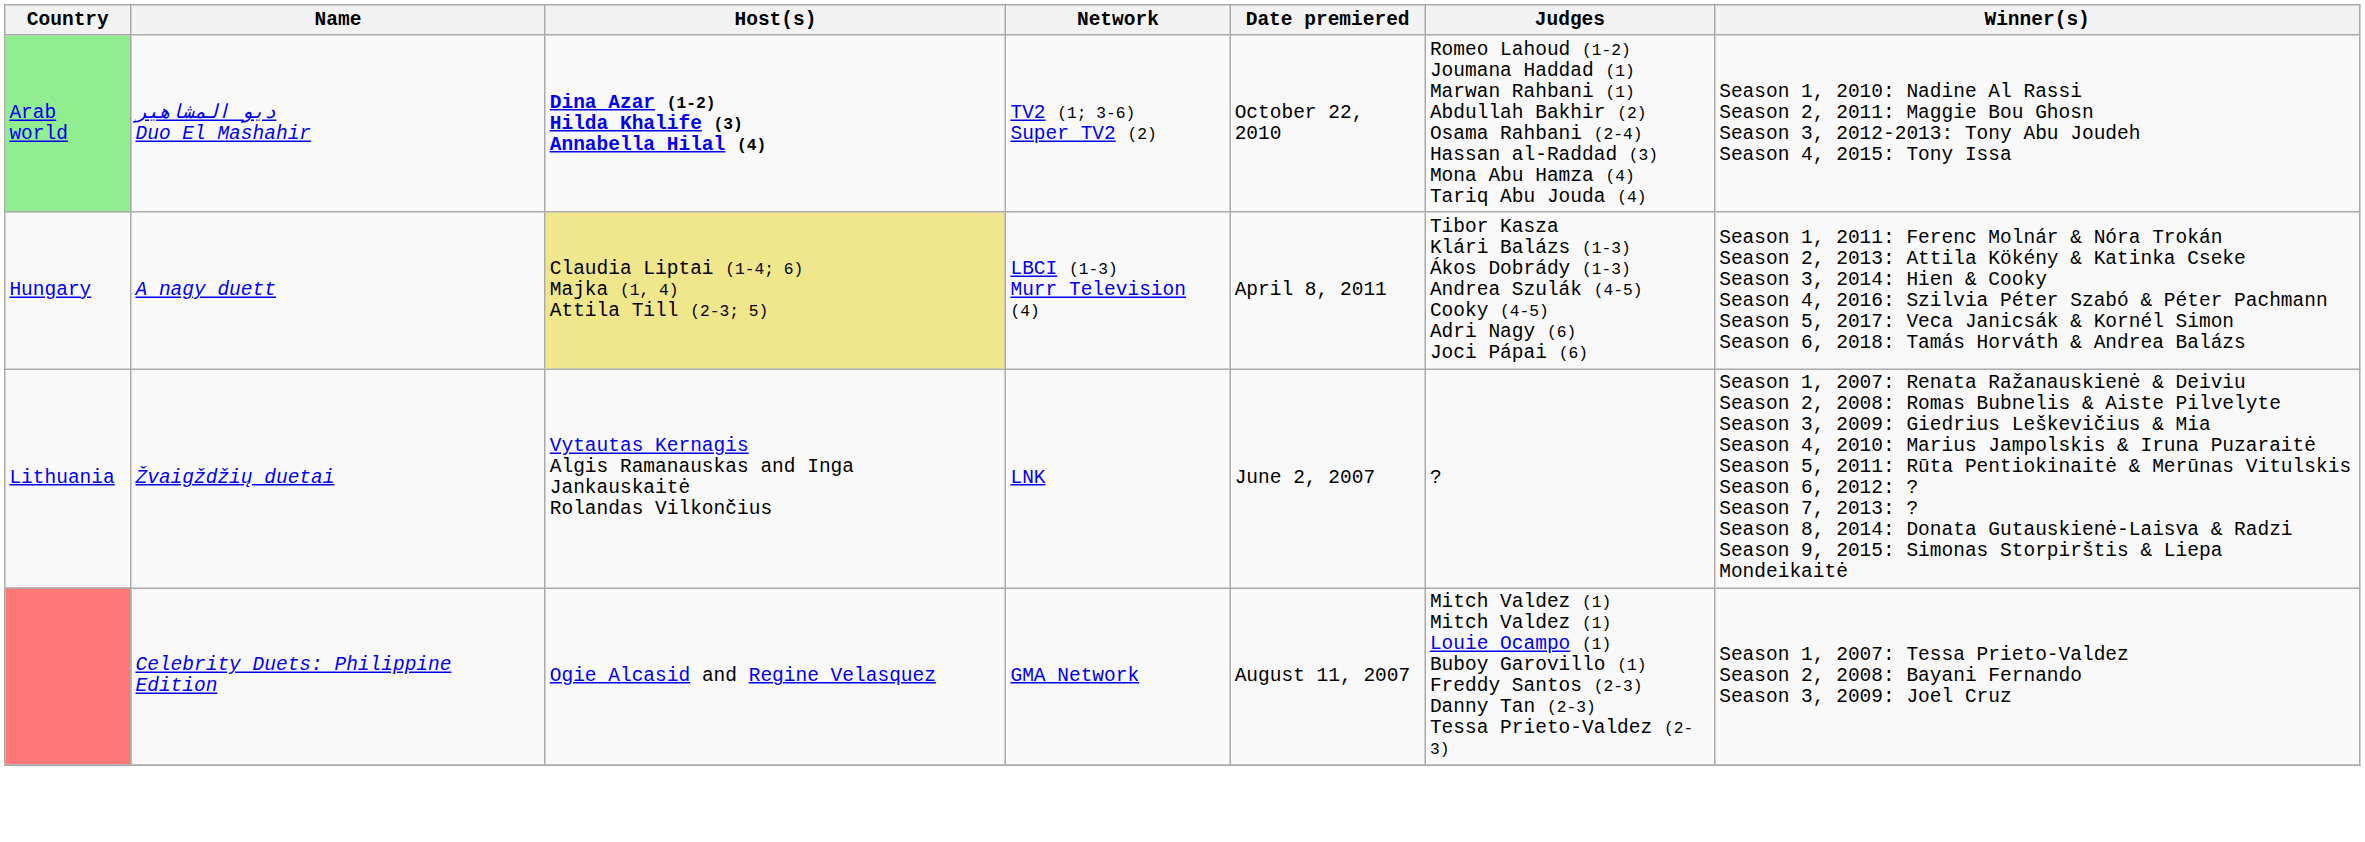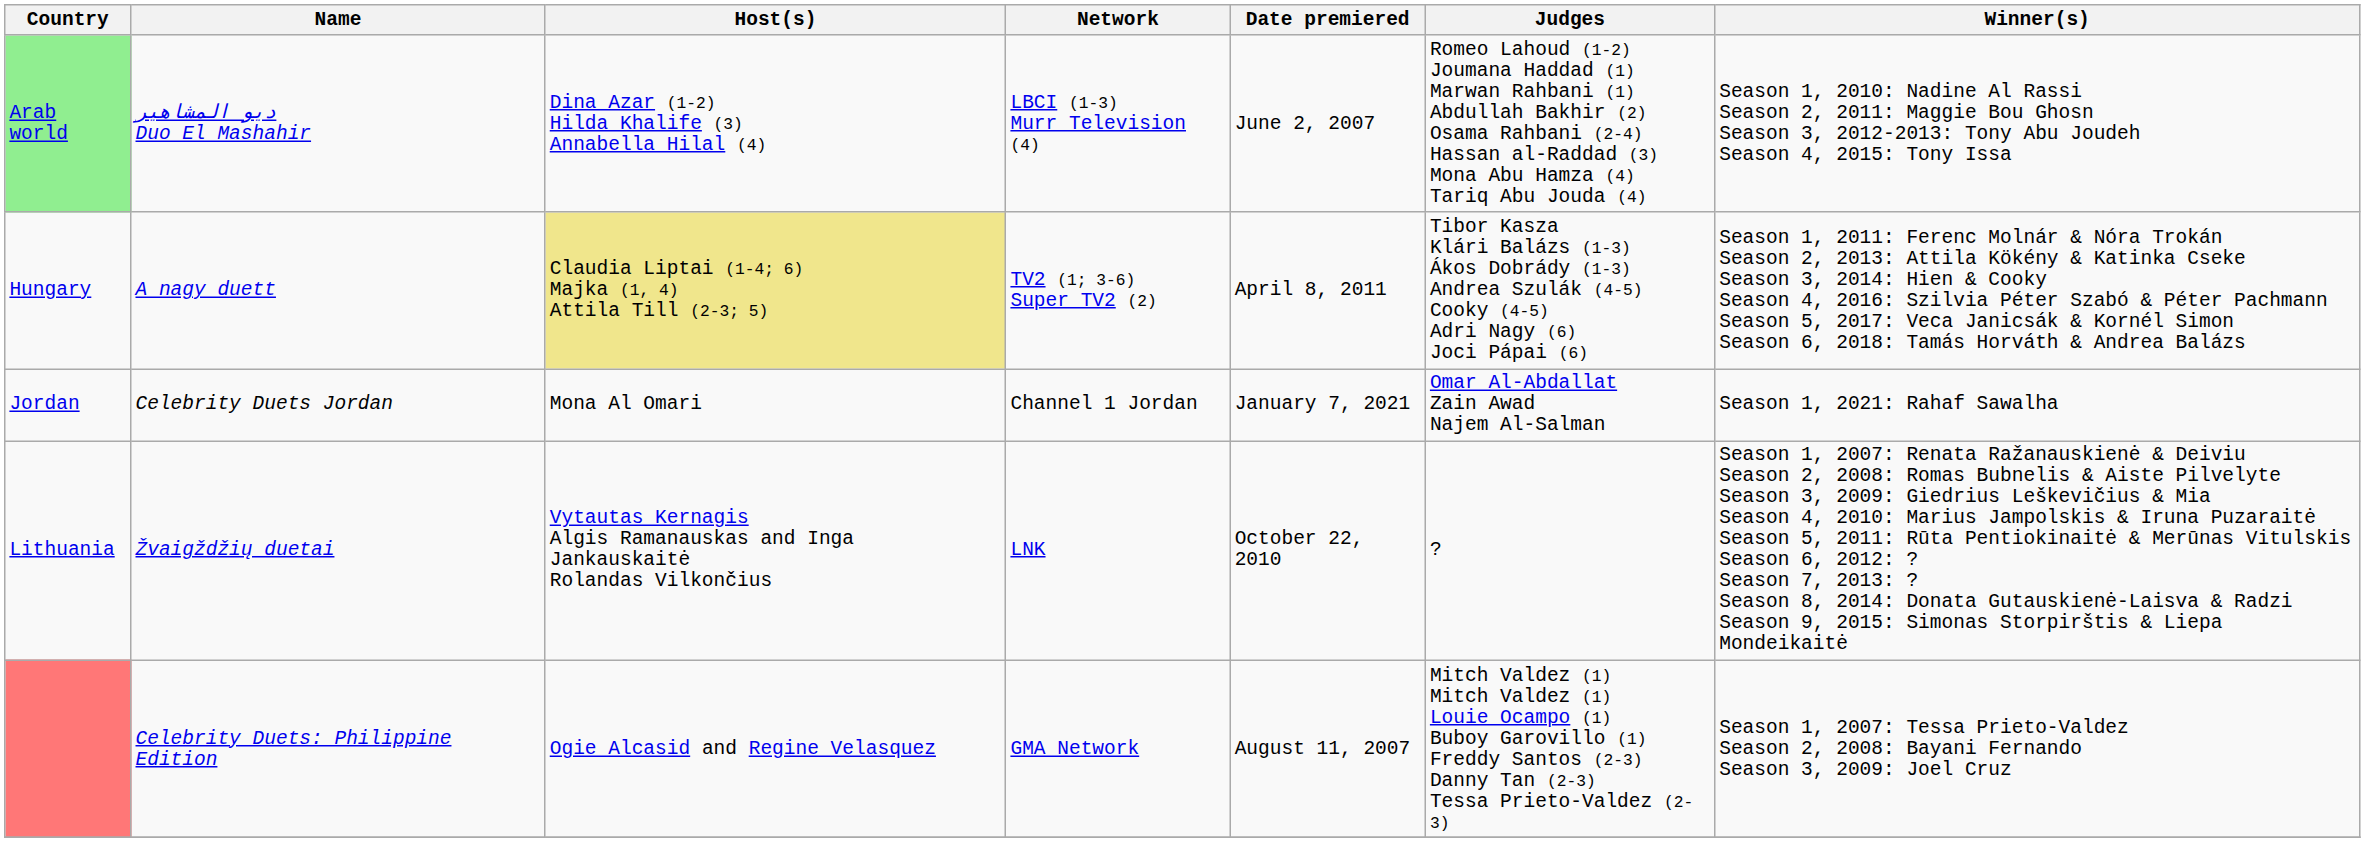 <table class="wikitable" style="text-align:left; line-height:14px">
 <tr>
 <th>Country</th>
 <th>Name</th>
 <th>Host(s)</th>
 <th>Network</th>
 <th>Date premiered</th>
 <th>Judges</th>
 <th>Winner(s)</th>
 </tr>
 <tr>
 <td style="background-color: #90EE90"> <a href='#'>Arab world</a></td>
 <td><em><a href='#'>ديو المشاهير <br>Duo El Mashahir</a></em></td>
-<td><strong><a href='#'>Dina Azar</a> <small>(1-2)</small><br><a href='#'>Hilda Khalife</a> <small>(3)</small><br><a href='#'>Annabella Hilal</a> <small>(4)</small></strong></td>
-<td><a href='#'>TV2</a> <small>(1; 3-6)</small><br><a href='#'>Super TV2</a> <small>(2)</small></td>
-<td>October 22, 2010</td>
+<td><a href='#'>Dina Azar</a> <small>(1-2)</small><br><a href='#'>Hilda Khalife</a> <small>(3)</small><br><a href='#'>Annabella Hilal</a> <small>(4)</small></td>
+<td><a href='#'>LBCI</a> <small>(1-3)</small> <br><a href='#'>Murr Television</a> <small>(4)</small></td>
+<td>June 2, 2007</td>
 <td>Romeo Lahoud <small>(1-2)</small><br>Joumana Haddad <small>(1)</small><br>Marwan Rahbani <small>(1)</small><br>Abdullah Bakhir <small>(2)</small><br>Osama Rahbani <small>(2-4)</small><br>Hassan al-Raddad <small>(3)</small><br>Mona Abu Hamza <small>(4)</small><br>Tariq Abu Jouda <small>(4)</small></td>
 <td>Season 1, 2010: Nadine Al Rassi <br>Season 2, 2011: Maggie Bou Ghosn <br>Season 3, 2012-2013: Tony Abu Joudeh <br>Season 4, 2015: Tony Issa</td>
 </tr>
 <tr>
 <td> <a href='#'>Hungary</a></td>
 <td><em><a href='#'>A nagy duett</a></em></td>
 <td style="background: khaki;">Claudia Liptai <small>(1-4; 6)</small><br>Majka <small>(1, 4)</small><br>Attila Till <small>(2-3; 5)</small></td>
-<td><a href='#'>LBCI</a> <small>(1-3)</small> <br><a href='#'>Murr Television</a> <small>(4)</small></td>
+<td><a href='#'>TV2</a> <small>(1; 3-6)</small><br><a href='#'>Super TV2</a> <small>(2)</small></td>
 <td>April 8, 2011</td>
 <td>Tibor Kasza<br>Klári Balázs <small>(1-3)</small><br>Ákos Dobrády <small>(1-3)</small><br>Andrea Szulák <small>(4-5)</small><br>Cooky <small>(4-5)</small><br>Adri Nagy <small>(6)</small><br>Joci Pápai <small>(6)</small></td>
 <td>Season 1, 2011: Ferenc Molnár & Nóra Trokán<br>Season 2, 2013: Attila Kökény & Katinka Cseke<br>Season 3, 2014: Hien & Cooky<br>Season 4, 2016: Szilvia Péter Szabó & Péter Pachmann<br>Season 5, 2017: Veca Janicsák & Kornél Simon<br>Season 6, 2018: Tamás Horváth & Andrea Balázs</td>
+</tr>
+<tr>
+<td> <a href='#'>Jordan</a></td>
+<td><em>Celebrity Duets Jordan</em></td>
+<td>Mona Al Omari</td>
+<td>Channel 1 Jordan</td>
+<td>January 7, 2021</td>
+<td><a href='#'>Omar Al-Abdallat</a><br>Zain Awad<br>Najem Al-Salman</td>
+<td>Season 1, 2021: Rahaf Sawalha</td>
 </tr>
 <tr>
 <td> <a href='#'>Lithuania</a></td>
 <td><em><a href='#'>Žvaigždžių duetai</a></em></td>
 <td><a href='#'>Vytautas Kernagis</a><br>Algis Ramanauskas and Inga Jankauskaitė<br>Rolandas Vilkončius</td>
 <td><a href='#'>LNK</a></td>
-<td>June 2, 2007</td>
+<td>October 22, 2010</td>
 <td>?</td>
 <td>Season 1, 2007: Renata Ražanauskienė & Deiviu<br>Season 2, 2008: Romas Bubnelis & Aiste Pilvelyte<br>Season 3, 2009: Giedrius Leškevičius & Mia<br>Season 4, 2010: Marius Jampolskis & Iruna Puzaraitė<br>Season 5, 2011: Rūta Pentiokinaitė & Merūnas Vitulskis<br>Season 6, 2012: ?<br>Season 7, 2013: ?<br>Season 8, 2014: Donata Gutauskienė-Laisva & Radzi<br>Season 9, 2015: Simonas Storpirštis & Liepa Mondeikaitė</td>
 </tr>
 <tr>
 <td style="background-color: #FF7777"></td>
 <td><em><a href='#'>Celebrity Duets: Philippine Edition</a></em></td>
 <td><a href='#'>Ogie Alcasid</a> and <a href='#'>Regine Velasquez</a></td>
 <td><a href='#'>GMA Network</a></td>
 <td>August 11, 2007</td>
 <td>Mitch Valdez <small>(1)</small><br>Mitch Valdez <small>(1)</small><br><a href='#'>Louie Ocampo</a> <small>(1)</small><br>Buboy Garovillo <small>(1)</small><br>Freddy Santos <small>(2-3)</small><br>Danny Tan <small>(2-3)</small><br>Tessa Prieto-Valdez  <small>(2-3)</small></td>
 <td>Season 1, 2007: Tessa Prieto-Valdez<br>Season 2, 2008: Bayani Fernando<br>Season 3, 2009: Joel Cruz</td>
 </tr>
 <tr>
 </tr>
 </table>
